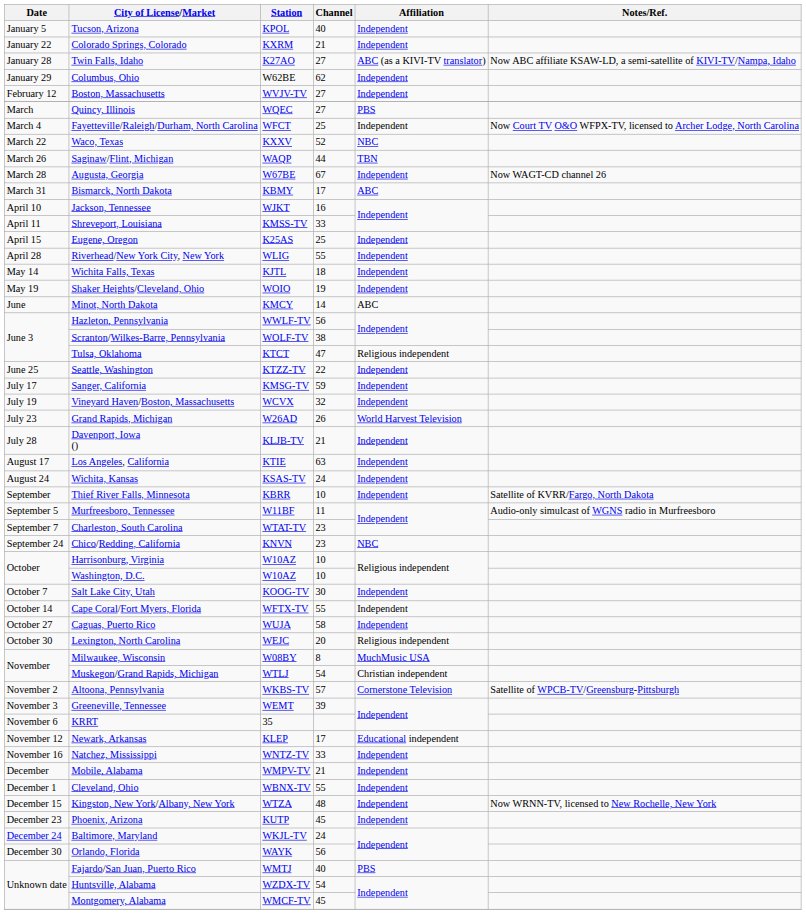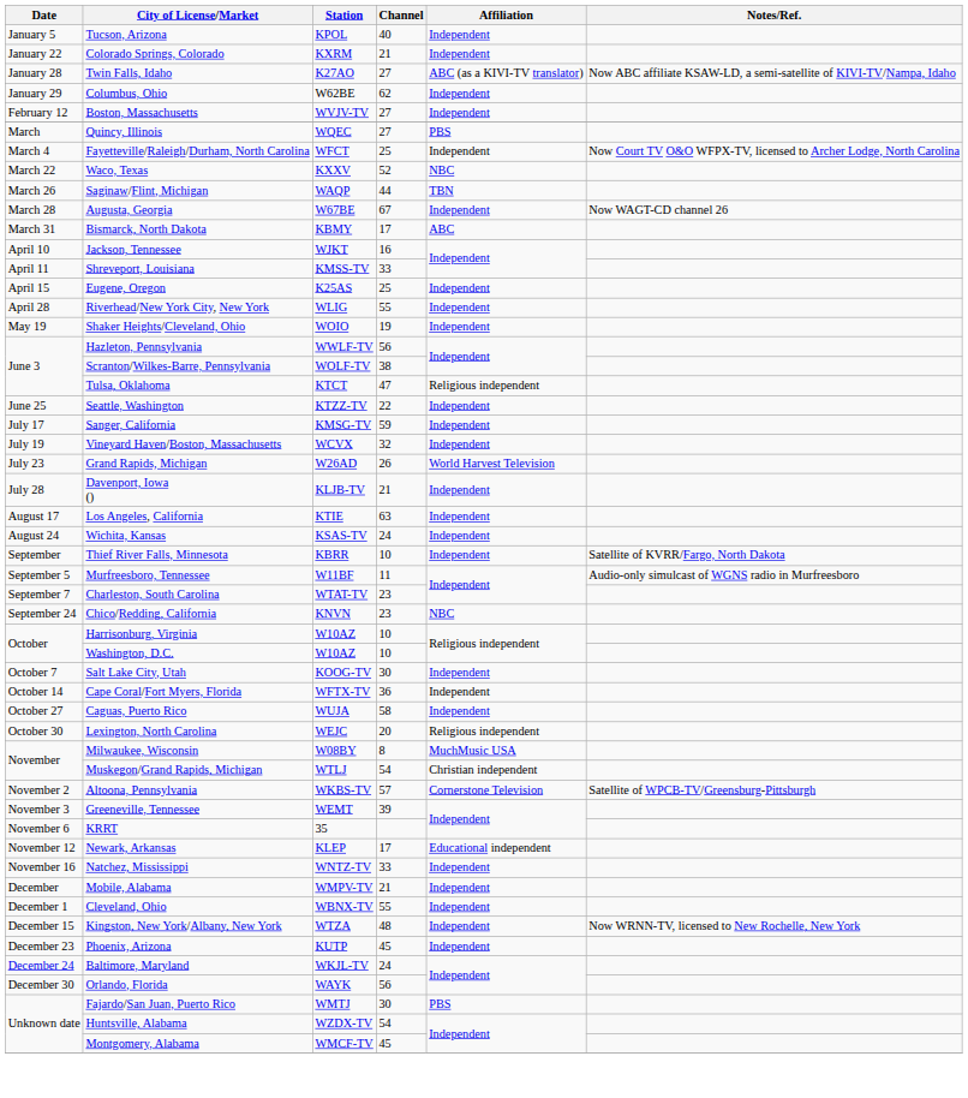 <table class="wikitable sortable">
 <tr>
 <th>Date</th>
 <th><a href='#'>City of License</a>/<a href='#'>Market</a></th>
 <th><a href='#'>Station</a></th>
 <th>Channel</th>
 <th>Affiliation</th>
 <th>Notes/Ref.</th>
 </tr>
 <tr>
 <td>January 5</td>
 <td><a href='#'>Tucson, Arizona</a></td>
 <td><a href='#'>KPOL</a></td>
 <td>40</td>
 <td><a href='#'>Independent</a></td>
 <td></td>
 </tr>
 <tr>
 <td>January 22</td>
 <td><a href='#'>Colorado Springs, Colorado</a></td>
 <td><a href='#'>KXRM</a></td>
 <td>21</td>
 <td><a href='#'>Independent</a></td>
 <td></td>
 </tr>
 <tr>
 <td>January 28</td>
 <td><a href='#'>Twin Falls, Idaho</a></td>
 <td><a href='#'>K27AO</a></td>
 <td>27</td>
 <td><a href='#'>ABC</a> (as a KIVI-TV <a href='#'>translator</a>)</td>
 <td>Now ABC affiliate KSAW-LD, a semi-satellite of <a href='#'>KIVI-TV</a>/<a href='#'>Nampa, Idaho</a></td>
 </tr>
 <tr>
 <td>January 29</td>
 <td><a href='#'>Columbus, Ohio</a></td>
 <td>W62BE</td>
 <td>62</td>
 <td><a href='#'>Independent</a></td>
 <td></td>
 </tr>
 <tr>
 <td>February 12</td>
 <td><a href='#'>Boston, Massachusetts</a></td>
 <td><a href='#'>WVJV-TV</a></td>
 <td>27</td>
 <td><a href='#'>Independent</a></td>
 <td></td>
 </tr>
 <tr>
 </tr>
 <tr>
 <td>March</td>
 <td><a href='#'>Quincy, Illinois</a></td>
 <td><a href='#'>WQEC</a></td>
 <td>27</td>
 <td><a href='#'>PBS</a></td>
 <td></td>
 </tr>
 <tr>
 <td>March 4</td>
 <td><a href='#'>Fayetteville</a>/<a href='#'>Raleigh</a>/<a href='#'>Durham, North Carolina</a></td>
 <td><a href='#'>WFCT</a></td>
 <td>25</td>
 <td>Independent</td>
 <td>Now <a href='#'>Court TV</a> <a href='#'>O&O</a> WFPX-TV, licensed to <a href='#'>Archer Lodge, North Carolina</a></td>
 </tr>
 <tr>
 <td>March 22</td>
 <td><a href='#'>Waco, Texas</a></td>
 <td><a href='#'>KXXV</a></td>
 <td>52</td>
 <td><a href='#'>NBC</a></td>
 <td></td>
 </tr>
 <tr>
 <td>March 26</td>
 <td><a href='#'>Saginaw</a>/<a href='#'>Flint, Michigan</a></td>
 <td><a href='#'>WAQP</a></td>
 <td>44</td>
 <td><a href='#'>TBN</a></td>
 <td></td>
 </tr>
 <tr>
 <td>March 28</td>
 <td><a href='#'>Augusta, Georgia</a></td>
 <td><a href='#'>W67BE</a></td>
 <td>67</td>
 <td><a href='#'>Independent</a></td>
 <td>Now WAGT-CD channel 26</td>
 </tr>
 <tr>
 <td>March 31</td>
 <td><a href='#'>Bismarck, North Dakota</a></td>
 <td><a href='#'>KBMY</a></td>
 <td>17</td>
 <td><a href='#'>ABC</a></td>
 <td></td>
 </tr>
 <tr>
 <td>April 10</td>
 <td><a href='#'>Jackson, Tennessee</a></td>
 <td><a href='#'>WJKT</a></td>
 <td>16</td>
 <td rowspan=2><a href='#'>Independent</a></td>
 <td></td>
 </tr>
 <tr>
 <td>April 11</td>
 <td><a href='#'>Shreveport, Louisiana</a></td>
 <td><a href='#'>KMSS-TV</a></td>
 <td>33</td>
 <td></td>
 </tr>
 <tr>
 <td>April 15</td>
 <td><a href='#'>Eugene, Oregon</a></td>
 <td><a href='#'>K25AS</a></td>
 <td>25</td>
 <td><a href='#'>Independent</a></td>
 <td></td>
 </tr>
 <tr>
 <td>April 28</td>
 <td><a href='#'>Riverhead</a>/<a href='#'>New York City</a>, <a href='#'>New York</a></td>
 <td><a href='#'>WLIG</a></td>
 <td>55</td>
 <td><a href='#'>Independent</a></td>
 <td></td>
 </tr>
 <tr>
-<td>May 14</td>
-<td><a href='#'>Wichita Falls, Texas</a></td>
-<td><a href='#'>KJTL</a></td>
-<td>18</td>
-<td><a href='#'>Independent</a></td>
-<td></td>
-</tr>
-<tr>
 <td>May 19</td>
 <td><a href='#'>Shaker Heights</a>/<a href='#'>Cleveland, Ohio</a></td>
 <td><a href='#'>WOIO</a></td>
 <td>19</td>
 <td><a href='#'>Independent</a></td>
-<td></td>
-</tr>
-<tr>
-<td>June</td>
-<td><a href='#'>Minot, North Dakota</a></td>
-<td><a href='#'>KMCY</a></td>
-<td>14</td>
-<td>ABC</td>
 <td></td>
 </tr>
 <tr>
 <td rowspan=3>June 3</td>
 <td><a href='#'>Hazleton, Pennsylvania</a> </td>
 <td><a href='#'>WWLF-TV</a></td>
 <td>56</td>
 <td rowspan=2><a href='#'>Independent</a></td>
 <td></td>
 </tr>
 <tr>
 <td><a href='#'>Scranton</a>/<a href='#'>Wilkes-Barre, Pennsylvania</a></td>
 <td><a href='#'>WOLF-TV</a></td>
 <td>38</td>
 <td></td>
 </tr>
 <tr>
 <td><a href='#'>Tulsa, Oklahoma</a></td>
 <td><a href='#'>KTCT</a></td>
 <td>47</td>
 <td>Religious independent</td>
 <td></td>
 </tr>
 <tr>
 <td>June 25</td>
 <td><a href='#'>Seattle, Washington</a></td>
 <td><a href='#'>KTZZ-TV</a></td>
 <td>22</td>
 <td><a href='#'>Independent</a></td>
 <td></td>
 </tr>
 <tr>
 <td>July 17</td>
 <td><a href='#'>Sanger, California</a> <br> </td>
 <td><a href='#'>KMSG-TV</a></td>
 <td>59</td>
 <td><a href='#'>Independent</a></td>
 <td></td>
 </tr>
 <tr>
 <td>July 19</td>
 <td><a href='#'>Vineyard Haven</a>/<a href='#'>Boston, Massachusetts</a></td>
 <td><a href='#'>WCVX</a></td>
 <td>32</td>
 <td><a href='#'>Independent</a></td>
 <td></td>
 </tr>
 <tr>
 <td>July 23</td>
 <td><a href='#'>Grand Rapids, Michigan</a></td>
 <td><a href='#'>W26AD</a></td>
 <td>26</td>
 <td><a href='#'>World Harvest Television</a></td>
 <td></td>
 </tr>
 <tr>
 <td>July 28</td>
 <td><a href='#'>Davenport, Iowa</a> <br> ()</td>
 <td><a href='#'>KLJB-TV</a></td>
 <td>21</td>
 <td><a href='#'>Independent</a></td>
 <td></td>
 </tr>
 <tr>
 <td>August 17</td>
 <td><a href='#'>Los Angeles</a>, <a href='#'>California</a></td>
 <td><a href='#'>KTIE</a></td>
 <td>63</td>
 <td><a href='#'>Independent</a></td>
 <td></td>
 </tr>
 <tr>
 <td>August 24</td>
 <td><a href='#'>Wichita, Kansas</a></td>
 <td><a href='#'>KSAS-TV</a></td>
 <td>24</td>
 <td><a href='#'>Independent</a></td>
 <td></td>
 </tr>
 <tr>
 <td>September</td>
 <td><a href='#'>Thief River Falls, Minnesota</a> <br> </td>
 <td><a href='#'>KBRR</a></td>
 <td>10</td>
 <td><a href='#'>Independent</a></td>
 <td>Satellite of KVRR/<a href='#'>Fargo, North Dakota</a></td>
 </tr>
 <tr>
 <td>September 5</td>
 <td><a href='#'>Murfreesboro, Tennessee</a></td>
 <td><a href='#'>W11BF</a></td>
 <td>11</td>
 <td rowspan=2><a href='#'>Independent</a></td>
 <td>Audio-only simulcast of <a href='#'>WGNS</a> radio in Murfreesboro</td>
 </tr>
 <tr>
 <td>September 7</td>
 <td><a href='#'>Charleston, South Carolina</a></td>
 <td><a href='#'>WTAT-TV</a></td>
 <td>23</td>
 <td></td>
 </tr>
 <tr>
 <td>September 24</td>
 <td><a href='#'>Chico</a>/<a href='#'>Redding, California</a></td>
 <td><a href='#'>KNVN</a></td>
 <td>23</td>
 <td><a href='#'>NBC</a></td>
 <td></td>
 </tr>
 <tr>
 <td rowspan=2>October</td>
 <td><a href='#'>Harrisonburg, Virginia</a></td>
 <td><a href='#'>W10AZ</a></td>
 <td>10</td>
 <td rowspan=2>Religious independent</td>
 <td></td>
 </tr>
 <tr>
 <td><a href='#'>Washington, D.C.</a></td>
 <td><a href='#'>W10AZ</a></td>
 <td>10</td>
 <td></td>
 </tr>
 <tr>
 <td>October 7</td>
 <td><a href='#'>Salt Lake City, Utah</a></td>
 <td><a href='#'>KOOG-TV</a></td>
 <td>30</td>
 <td><a href='#'>Independent</a></td>
 <td></td>
 </tr>
 <tr>
 <td>October 14</td>
 <td><a href='#'>Cape Coral</a>/<a href='#'>Fort Myers, Florida</a></td>
 <td><a href='#'>WFTX-TV</a></td>
-<td>55</td>
+<td>36</td>
 <td>Independent</td>
 <td></td>
 </tr>
 <tr>
 <td>October 27</td>
 <td><a href='#'>Caguas, Puerto Rico</a></td>
 <td><a href='#'>WUJA</a></td>
 <td>58</td>
 <td><a href='#'>Independent</a></td>
 <td></td>
 </tr>
 <tr>
 <td>October 30</td>
 <td><a href='#'>Lexington, North Carolina</a> <br> </td>
 <td><a href='#'>WEJC</a></td>
 <td>20</td>
 <td>Religious independent</td>
 <td></td>
 </tr>
 <tr>
 <td rowspan=2>November</td>
 <td><a href='#'>Milwaukee, Wisconsin</a></td>
 <td><a href='#'>W08BY</a></td>
 <td>8</td>
 <td><a href='#'>MuchMusic USA</a></td>
 <td></td>
 </tr>
 <tr>
 <td><a href='#'>Muskegon</a>/<a href='#'>Grand Rapids, Michigan</a></td>
 <td><a href='#'>WTLJ</a></td>
 <td>54</td>
 <td>Christian independent</td>
 <td></td>
 </tr>
 <tr>
 <td>November 2</td>
 <td><a href='#'>Altoona, Pennsylvania</a> <br> </td>
 <td><a href='#'>WKBS-TV</a></td>
 <td>57</td>
 <td><a href='#'>Cornerstone Television</a></td>
 <td>Satellite of <a href='#'>WPCB-TV</a>/<a href='#'>Greensburg</a>-<a href='#'>Pittsburgh</a></td>
 </tr>
 <tr>
 <td>November 3</td>
 <td><a href='#'>Greeneville, Tennessee</a> <br> </td>
 <td><a href='#'>WEMT</a></td>
 <td>39</td>
 <td rowspan=2><a href='#'>Independent</a></td>
 <td></td>
 </tr>
 <tr>
 <td>November 6</td>
 <td><a href='#'>KRRT</a></td>
 <td>35</td>
 <td></td>
 </tr>
 <tr>
 <td>November 12</td>
 <td><a href='#'>Newark, Arkansas</a></td>
 <td><a href='#'>KLEP</a></td>
 <td>17</td>
 <td><a href='#'>Educational</a> independent</td>
 <td></td>
 </tr>
 <tr>
 <td>November 16</td>
 <td><a href='#'>Natchez, Mississippi</a></td>
 <td><a href='#'>WNTZ-TV</a></td>
 <td>33</td>
 <td><a href='#'>Independent</a></td>
 <td></td>
 </tr>
 <tr>
 <td>December</td>
 <td><a href='#'>Mobile, Alabama</a> <br> </td>
 <td><a href='#'>WMPV-TV</a></td>
 <td>21</td>
 <td><a href='#'>Independent</a></td>
 <td></td>
 </tr>
 <tr>
 <td>December 1</td>
 <td><a href='#'>Cleveland, Ohio</a></td>
 <td><a href='#'>WBNX-TV</a></td>
 <td>55</td>
 <td><a href='#'>Independent</a></td>
 <td></td>
 </tr>
 <tr>
 <td>December 15</td>
 <td><a href='#'>Kingston, New York</a>/<a href='#'>Albany, New York</a></td>
 <td><a href='#'>WTZA</a></td>
 <td>48</td>
 <td><a href='#'>Independent</a></td>
 <td>Now WRNN-TV, licensed to <a href='#'>New Rochelle, New York</a></td>
 </tr>
 <tr>
 <td>December 23</td>
 <td><a href='#'>Phoenix, Arizona</a></td>
 <td><a href='#'>KUTP</a></td>
 <td>45</td>
 <td><a href='#'>Independent</a></td>
 <td></td>
 </tr>
 <tr>
 <td><a href='#'>December 24</a></td>
 <td><a href='#'>Baltimore, Maryland</a></td>
 <td><a href='#'>WKJL-TV</a></td>
 <td>24</td>
 <td rowspan=2><a href='#'>Independent</a></td>
 <td></td>
 </tr>
 <tr>
 <td>December 30</td>
 <td><a href='#'>Orlando, Florida</a></td>
 <td><a href='#'>WAYK</a></td>
 <td>56</td>
 <td></td>
 </tr>
 <tr>
 <td rowspan=3>Unknown date</td>
 <td><a href='#'>Fajardo</a>/<a href='#'>San Juan, Puerto Rico</a></td>
 <td><a href='#'>WMTJ</a></td>
-<td>40</td>
+<td>30</td>
 <td><a href='#'>PBS</a></td>
 <td></td>
 </tr>
 <tr>
 <td><a href='#'>Huntsville, Alabama</a></td>
 <td><a href='#'>WZDX-TV</a></td>
 <td>54</td>
 <td rowspan=2><a href='#'>Independent</a></td>
 </tr>
 <tr>
 <td><a href='#'>Montgomery, Alabama</a></td>
 <td><a href='#'>WMCF-TV</a></td>
 <td>45</td>
 <td></td>
 </tr>
 <tr>
 </tr>
 </table>
